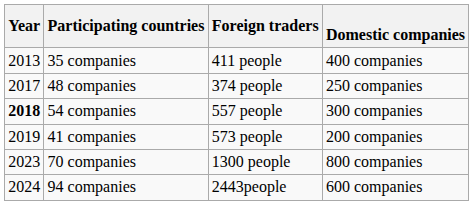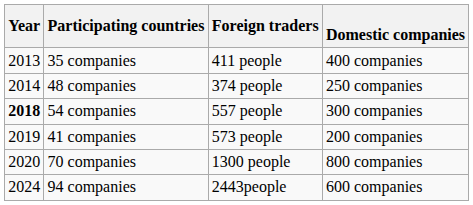 <table class="wikitable">
 <tr>
 <th>Year</th>
 <th>Participating countries</th>
 <th>Foreign traders</th>
 <th><br>Domestic companies</th>
 </tr>
 <tr>
 <td>2013</td>
 <td>35 companies</td>
 <td>411 people</td>
 <td>400 companies</td>
 </tr>
 <tr>
-<td>2017</td>
+<td>2014</td>
 <td>48 companies</td>
 <td>374 people</td>
 <td>250 companies</td>
 </tr>
 <tr>
 <td><strong>2018</strong></td>
 <td>54 companies</td>
 <td>557 people</td>
 <td>300 companies</td>
 </tr>
 <tr>
 <td>2019</td>
 <td>41 companies</td>
 <td>573 people</td>
 <td>200 companies</td>
 </tr>
 <tr>
-<td>2023</td>
+<td>2020</td>
 <td>70 companies</td>
 <td>1300 people</td>
 <td>800 companies</td>
 </tr>
 <tr>
 <td>2024</td>
 <td>94 companies</td>
 <td>2443people</td>
 <td>600 companies</td>
 </tr>
 </table>
